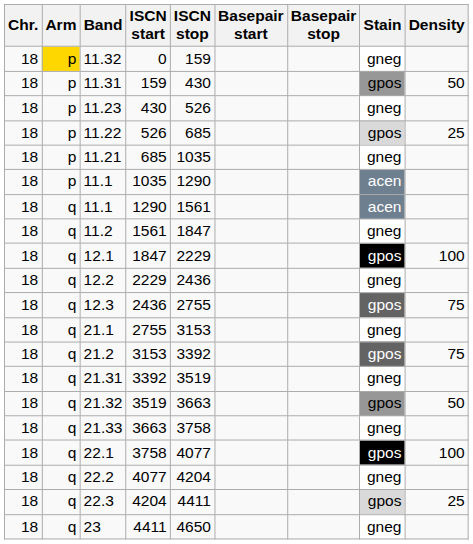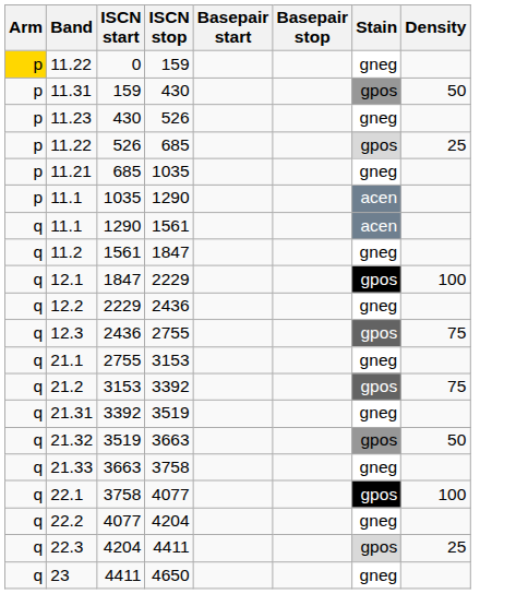 <table class="wikitable" style="text-align:right">
 <tr>
-<th>Chr.</th>
 <th>Arm</th>
 <th>Band</th>
 <th>ISCN<br>start</th>
 <th>ISCN<br>stop</th>
 <th>Basepair<br>start</th>
 <th>Basepair<br>stop</th>
 <th>Stain</th>
 <th>Density</th>
 </tr>
 <tr>
-<td>18</td>
 <td style="background: gold;">p</td>
-<td style="text-align:left">11.32</td>
+<td style="text-align:left">11.22</td>
 <td>0</td>
 <td>159</td>
 <td></td>
 <td></td>
 <td style="background:white">gneg</td>
 <td></td>
 </tr>
 <tr>
-<td>18</td>
 <td>p</td>
 <td style="text-align:left">11.31</td>
 <td>159</td>
 <td>430</td>
 <td></td>
 <td></td>
 <td style="background:#979797">gpos</td>
 <td>50</td>
 </tr>
 <tr>
-<td>18</td>
 <td>p</td>
 <td style="text-align:left">11.23</td>
 <td>430</td>
 <td>526</td>
 <td></td>
 <td></td>
 <td style="background:white">gneg</td>
 <td></td>
 </tr>
 <tr>
-<td>18</td>
 <td>p</td>
 <td style="text-align:left">11.22</td>
 <td>526</td>
 <td>685</td>
 <td></td>
 <td></td>
 <td style="background:#d9d9d9">gpos</td>
 <td>25</td>
 </tr>
 <tr>
-<td>18</td>
 <td>p</td>
 <td style="text-align:left">11.21</td>
 <td>685</td>
 <td>1035</td>
 <td></td>
 <td></td>
 <td style="background:white">gneg</td>
 <td></td>
 </tr>
 <tr>
-<td>18</td>
 <td>p</td>
 <td style="text-align:left">11.1</td>
 <td>1035</td>
 <td>1290</td>
 <td></td>
 <td></td>
 <td style="background:#6e7f8f; color:white;">acen</td>
 <td></td>
 </tr>
 <tr>
-<td>18</td>
 <td>q</td>
 <td style="text-align:left">11.1</td>
 <td>1290</td>
 <td>1561</td>
 <td></td>
 <td></td>
 <td style="background:#6e7f8f; color:white;">acen</td>
 <td></td>
 </tr>
 <tr>
-<td>18</td>
 <td>q</td>
 <td style="text-align:left">11.2</td>
 <td>1561</td>
 <td>1847</td>
 <td></td>
 <td></td>
 <td style="background:white">gneg</td>
 <td></td>
 </tr>
 <tr>
-<td>18</td>
 <td>q</td>
 <td style="text-align:left">12.1</td>
 <td>1847</td>
 <td>2229</td>
 <td></td>
 <td></td>
 <td style="background:black; color:white;">gpos</td>
 <td>100</td>
 </tr>
 <tr>
-<td>18</td>
 <td>q</td>
 <td style="text-align:left">12.2</td>
 <td>2229</td>
 <td>2436</td>
 <td></td>
 <td></td>
 <td style="background:white">gneg</td>
 <td></td>
 </tr>
 <tr>
-<td>18</td>
 <td>q</td>
 <td style="text-align:left">12.3</td>
 <td>2436</td>
 <td>2755</td>
 <td></td>
 <td></td>
 <td style="background:#636363; color:white;">gpos</td>
 <td>75</td>
 </tr>
 <tr>
-<td>18</td>
 <td>q</td>
 <td style="text-align:left">21.1</td>
 <td>2755</td>
 <td>3153</td>
 <td></td>
 <td></td>
 <td style="background:white">gneg</td>
 <td></td>
 </tr>
 <tr>
-<td>18</td>
 <td>q</td>
 <td style="text-align:left">21.2</td>
 <td>3153</td>
 <td>3392</td>
 <td></td>
 <td></td>
 <td style="background:#636363; color:white;">gpos</td>
 <td>75</td>
 </tr>
 <tr>
-<td>18</td>
 <td>q</td>
 <td style="text-align:left">21.31</td>
 <td>3392</td>
 <td>3519</td>
 <td></td>
 <td></td>
 <td style="background:white">gneg</td>
 <td></td>
 </tr>
 <tr>
-<td>18</td>
 <td>q</td>
 <td style="text-align:left">21.32</td>
 <td>3519</td>
 <td>3663</td>
 <td></td>
 <td></td>
 <td style="background:#979797">gpos</td>
 <td>50</td>
 </tr>
 <tr>
-<td>18</td>
 <td>q</td>
 <td style="text-align:left">21.33</td>
 <td>3663</td>
 <td>3758</td>
 <td></td>
 <td></td>
 <td style="background:white">gneg</td>
 <td></td>
 </tr>
 <tr>
-<td>18</td>
 <td>q</td>
 <td style="text-align:left">22.1</td>
 <td>3758</td>
 <td>4077</td>
 <td></td>
 <td></td>
 <td style="background:black; color:white;">gpos</td>
 <td>100</td>
 </tr>
 <tr>
-<td>18</td>
 <td>q</td>
 <td style="text-align:left">22.2</td>
 <td>4077</td>
 <td>4204</td>
 <td></td>
 <td></td>
 <td style="background:white">gneg</td>
 <td></td>
 </tr>
 <tr>
-<td>18</td>
 <td>q</td>
 <td style="text-align:left">22.3</td>
 <td>4204</td>
 <td>4411</td>
 <td></td>
 <td></td>
 <td style="background:#d9d9d9">gpos</td>
 <td>25</td>
 </tr>
 <tr>
-<td>18</td>
 <td>q</td>
 <td style="text-align:left">23</td>
 <td>4411</td>
 <td>4650</td>
 <td></td>
 <td></td>
 <td style="background:white">gneg</td>
 <td></td>
 </tr>
 </table>
